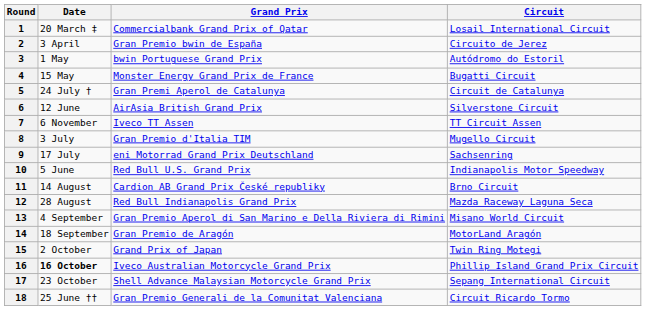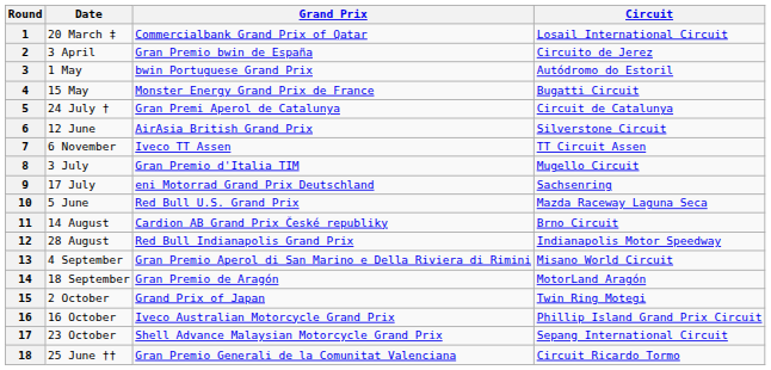 <table class="wikitable" style="font-size: 85%;">
 <tr>
 <th>Round</th>
 <th>Date</th>
 <th><a href='#'>Grand Prix</a></th>
 <th><a href='#'>Circuit</a></th>
 </tr>
 <tr>
 <th>1</th>
 <td>20 March ‡</td>
 <td> <a href='#'>Commercialbank Grand Prix of Qatar</a></td>
 <td><a href='#'>Losail International Circuit</a></td>
 </tr>
 <tr>
 <th>2</th>
 <td>3 April</td>
 <td> <a href='#'>Gran Premio bwin de España</a></td>
 <td><a href='#'>Circuito de Jerez</a></td>
 </tr>
 <tr>
 <th>3</th>
 <td>1 May</td>
 <td> <a href='#'>bwin Portuguese Grand Prix</a></td>
 <td><a href='#'>Autódromo do Estoril</a></td>
 </tr>
 <tr>
 <th>4</th>
 <td>15 May</td>
 <td> <a href='#'>Monster Energy Grand Prix de France</a></td>
 <td><a href='#'>Bugatti Circuit</a></td>
 </tr>
 <tr>
 <th>5</th>
 <td>24 July †</td>
 <td> <a href='#'>Gran Premi Aperol de Catalunya</a></td>
 <td><a href='#'>Circuit de Catalunya</a></td>
 </tr>
 <tr>
 <th>6</th>
 <td>12 June</td>
 <td> <a href='#'>AirAsia British Grand Prix</a></td>
 <td><a href='#'>Silverstone Circuit</a></td>
 </tr>
 <tr>
 <th>7</th>
 <td>6 November</td>
 <td> <a href='#'>Iveco TT Assen</a></td>
 <td><a href='#'>TT Circuit Assen</a></td>
 </tr>
 <tr>
 <th>8</th>
 <td>3 July</td>
 <td> <a href='#'>Gran Premio d'Italia TIM</a></td>
 <td><a href='#'>Mugello Circuit</a></td>
 </tr>
 <tr>
 <th>9</th>
 <td>17 July</td>
 <td> <a href='#'>eni Motorrad Grand Prix Deutschland</a></td>
 <td><a href='#'>Sachsenring</a></td>
 </tr>
 <tr>
 <th>10</th>
 <td>5 June</td>
 <td> <a href='#'>Red Bull U.S. Grand Prix</a></td>
-<td><a href='#'>Indianapolis Motor Speedway</a></td>
+<td><a href='#'>Mazda Raceway Laguna Seca</a></td>
 </tr>
 <tr>
 <th>11</th>
 <td>14 August</td>
 <td> <a href='#'>Cardion AB Grand Prix České republiky</a></td>
 <td><a href='#'>Brno Circuit</a></td>
 </tr>
 <tr>
 <th>12</th>
 <td>28 August</td>
 <td> <a href='#'>Red Bull Indianapolis Grand Prix</a></td>
-<td><a href='#'>Mazda Raceway Laguna Seca</a></td>
+<td><a href='#'>Indianapolis Motor Speedway</a></td>
 </tr>
 <tr>
 <th>13</th>
 <td>4 September</td>
 <td><span> <a href='#'>Gran Premio Aperol di San Marino e Della Riviera di Rimini</a></span></td>
 <td><a href='#'>Misano World Circuit</a></td>
 </tr>
 <tr>
 <th>14</th>
 <td><span>18 September</span></td>
 <td> <a href='#'>Gran Premio de Aragón</a></td>
 <td><a href='#'>MotorLand Aragón</a></td>
 </tr>
 <tr>
 <th>15</th>
 <td>2 October</td>
 <td> <a href='#'>Grand Prix of Japan</a></td>
 <td><a href='#'>Twin Ring Motegi</a></td>
 </tr>
 <tr>
 <th>16</th>
-<td><strong>16 October</strong></td>
+<td>16 October</td>
 <td> <a href='#'>Iveco Australian Motorcycle Grand Prix</a></td>
 <td><span><a href='#'>Phillip Island Grand Prix Circuit</a></span></td>
 </tr>
 <tr>
 <th>17</th>
 <td>23 October</td>
 <td> <a href='#'>Shell Advance Malaysian Motorcycle Grand Prix</a></td>
 <td><a href='#'>Sepang International Circuit</a></td>
 </tr>
 <tr>
 <th>18</th>
 <td>25 June ††</td>
 <td> <a href='#'>Gran Premio Generali de la Comunitat Valenciana</a></td>
 <td><a href='#'>Circuit Ricardo Tormo</a></td>
 </tr>
 </table>
